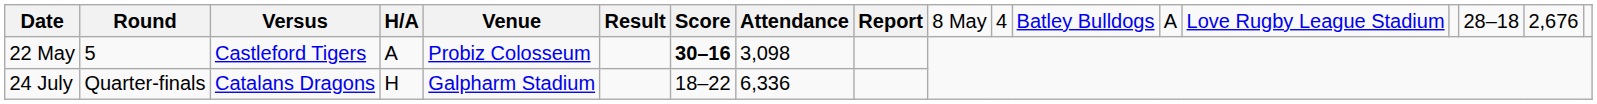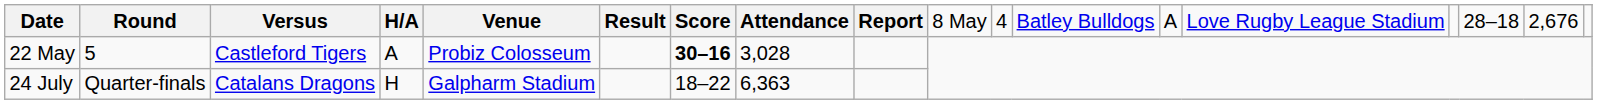 <table class="wikitable defaultleft col2center col4center col7center col8right" style="font-size:90%;">
 <tr>
 <th>Date</th>
 <th>Round</th>
 <th>Versus</th>
 <th>H/A</th>
 <th>Venue</th>
 <th>Result</th>
 <th>Score</th>
 <th>Attendance</th>
 <th>Report</th>
 <td>8 May</td>
 <td>4</td>
 <td> <a href='#'>Batley Bulldogs</a></td>
 <td>A</td>
 <td><a href='#'>Love Rugby League Stadium</a></td>
 <td></td>
 <td>28–18</td>
 <td>2,676</td>
 <td></td>
 </tr>
 <tr>
 <td>22 May</td>
 <td>5</td>
 <td> <a href='#'>Castleford Tigers</a></td>
 <td>A</td>
 <td><a href='#'>Probiz Colosseum</a></td>
 <td></td>
 <td><strong>30–16</strong></td>
-<td>3,098</td>
+<td>3,028</td>
 <td></td>
 </tr>
 <tr>
 <td>24 July</td>
 <td>Quarter-finals</td>
 <td> <a href='#'>Catalans Dragons</a></td>
 <td>H</td>
 <td><a href='#'>Galpharm Stadium</a></td>
 <td></td>
 <td>18–22</td>
-<td>6,336</td>
+<td>6,363</td>
 <td></td>
 </tr>
 </table>
